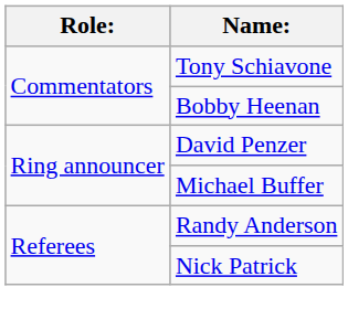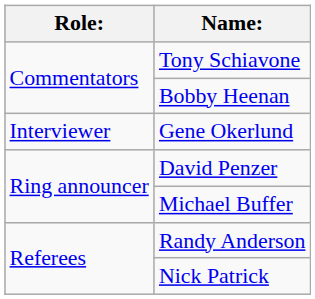 <table class=wikitable style="font-size:90%; margin: 0.5em 0 0.5em 1em; float: right; clear: right;">
 <tr>
 <th>Role:</th>
 <th>Name:</th>
 </tr>
 <tr>
 <td rowspan=2><a href='#'>Commentators</a></td>
 <td><a href='#'>Tony Schiavone</a></td>
 </tr>
 <tr>
 <td><a href='#'>Bobby Heenan</a></td>
+</tr>
+<tr>
+<td><a href='#'>Interviewer</a></td>
+<td><a href='#'>Gene Okerlund</a></td>
 </tr>
 <tr>
 <td rowspan=2><a href='#'>Ring announcer</a></td>
 <td><a href='#'>David Penzer</a></td>
 </tr>
 <tr>
 <td><a href='#'>Michael Buffer</a></td>
 </tr>
 <tr>
 <td rowspan=2><a href='#'>Referees</a></td>
 <td><a href='#'>Randy Anderson</a></td>
 </tr>
 <tr>
 <td><a href='#'>Nick Patrick</a></td>
 </tr>
 </table>
